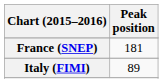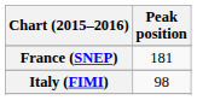 <table class="wikitable plainrowheaders sortable" style="text-align:center;">
 <tr>
 <th scope="col">Chart (2015–2016)</th>
 <th scope="col">Peak<br>position</th>
 </tr>
 <tr>
 </tr>
 <tr>
 </tr>
 <tr>
 </tr>
 <tr>
 </tr>
 <tr>
 <th scope="row">France (<a href='#'>SNEP</a>)</th>
 <td>181</td>
 </tr>
 <tr>
 </tr>
 <tr>
 </tr>
 <tr>
 <th scope="row">Italy (<a href='#'>FIMI</a>)</th>
-<td>89</td>
+<td>98</td>
 </tr>
 <tr>
 </tr>
 <tr>
 </tr>
 <tr>
 </tr>
 <tr>
 </tr>
 <tr>
 </tr>
 <tr>
 </tr>
 <tr>
 </tr>
 <tr>
 </tr>
 <tr>
 </tr>
 <tr>
 </tr>
 </table>
